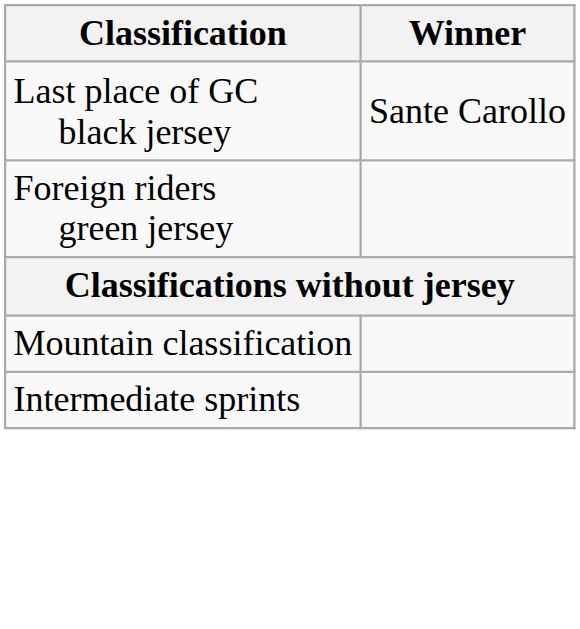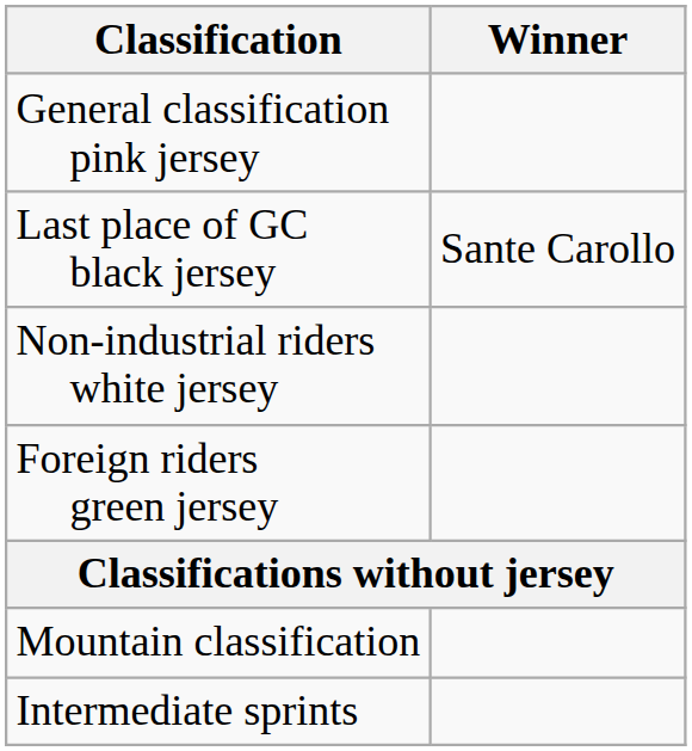 <table class="wikitable">
 <tr>
 <th>Classification</th>
 <th>Winner</th>
 </tr>
 <tr>
+<td>General classification<br>     pink jersey</td>
+<td></td>
+</tr>
+<tr>
 <td>Last place of GC<br>     black jersey</td>
 <td>Sante Carollo</td>
+</tr>
+<tr>
+<td>Non-industrial riders<br>     white jersey</td>
+<td></td>
 </tr>
 <tr>
 <td>Foreign riders<br>     green jersey</td>
 <td></td>
 </tr>
 <tr>
 <th colspan="2">Classifications without jersey</th>
 </tr>
 <tr>
 <td>Mountain classification</td>
 <td></td>
 </tr>
 <tr>
 <td>Intermediate sprints</td>
 <td></td>
 </tr>
 </table>
